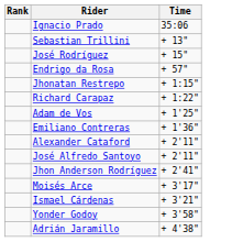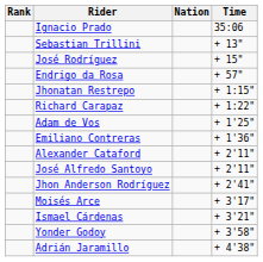 <table class="wikitable sortable" style="font-size:95%" style="width:35em;" style="text-align:center">
 <tr>
 <th>Rank</th>
 <th>Rider</th>
+<th>Nation</th>
 <th>Time</th>
 </tr>
 <tr>
 <td></td>
 <td align=left><a href='#'>Ignacio Prado</a></td>
+<td align=left></td>
 <td>35:06</td>
 </tr>
 <tr>
 <td></td>
 <td align=left><a href='#'>Sebastian Trillini</a></td>
+<td align=left></td>
 <td>+ 13"</td>
 </tr>
 <tr>
 <td></td>
 <td align=left><a href='#'>José Rodríguez</a></td>
+<td align=left></td>
 <td>+ 15"</td>
 </tr>
 <tr>
 <td></td>
 <td align=left><a href='#'>Endrigo da Rosa</a></td>
+<td align=left></td>
 <td>+ 57"</td>
 </tr>
 <tr>
 <td></td>
 <td align=left><a href='#'>Jhonatan Restrepo</a></td>
+<td align=left></td>
 <td>+ 1:15"</td>
 </tr>
 <tr>
 <td></td>
 <td align=left><a href='#'>Richard Carapaz</a></td>
+<td align=left></td>
 <td>+ 1:22"</td>
 </tr>
 <tr>
 <td></td>
 <td align=left><a href='#'>Adam de Vos</a></td>
+<td align=left></td>
 <td>+ 1'25"</td>
 </tr>
 <tr>
 <td></td>
 <td align=left><a href='#'>Emiliano Contreras</a></td>
+<td align=left></td>
 <td>+ 1'36"</td>
 </tr>
 <tr>
 <td></td>
 <td align=left><a href='#'>Alexander Cataford</a></td>
+<td align=left></td>
 <td>+ 2'11"</td>
 </tr>
 <tr>
 <td></td>
 <td align=left><a href='#'>José Alfredo Santoyo</a></td>
+<td align=left></td>
 <td>+ 2'11"</td>
 </tr>
 <tr>
 <td></td>
 <td align=left><a href='#'>Jhon Anderson Rodríguez</a></td>
+<td align=left></td>
 <td>+ 2'41"</td>
 </tr>
 <tr>
 <td></td>
 <td align=left><a href='#'>Moisés Arce</a></td>
+<td align=left></td>
 <td>+ 3'17"</td>
 </tr>
 <tr>
 <td></td>
 <td align=left><a href='#'>Ismael Cárdenas</a></td>
+<td align=left></td>
 <td>+ 3'21"</td>
 </tr>
 <tr>
 <td></td>
 <td align=left><a href='#'>Yonder Godoy</a></td>
+<td align=left></td>
 <td>+ 3'58"</td>
 </tr>
 <tr>
 <td></td>
 <td align=left><a href='#'>Adrián Jaramillo</a></td>
+<td align=left></td>
 <td>+ 4'38"</td>
 </tr>
 </table>
